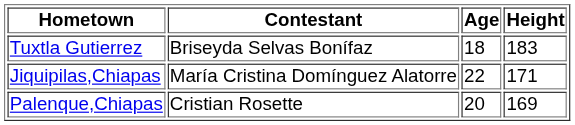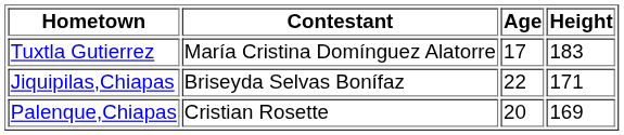 <table border="1">
 <tr>
 <th>Hometown</th>
 <th>Contestant</th>
 <th>Age</th>
 <th>Height</th>
 </tr>
 <tr>
 <td><a href='#'>Tuxtla Gutierrez</a></td>
-<td>Briseyda Selvas Bonífaz</td>
-<td>18</td>
+<td>María Cristina Domínguez Alatorre</td>
+<td>17</td>
 <td>183</td>
 </tr>
 <tr>
 <td><a href='#'>Jiquipilas,Chiapas</a></td>
-<td>María Cristina Domínguez Alatorre</td>
+<td>Briseyda Selvas Bonífaz</td>
 <td>22</td>
 <td>171</td>
 </tr>
 <tr>
 <td><a href='#'>Palenque,Chiapas</a></td>
 <td>Cristian Rosette</td>
 <td>20</td>
 <td>169</td>
 </tr>
 </table>
